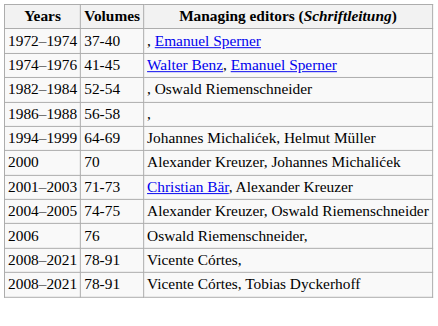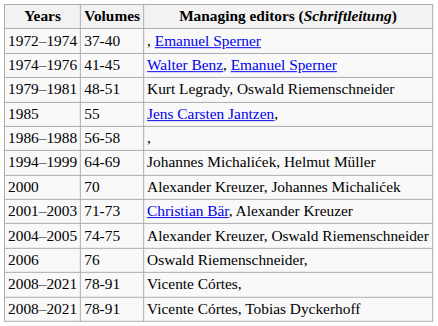 <table class="wikitable">
 <tr>
 <th>Years</th>
 <th>Volumes</th>
 <th>Managing editors (<em>Schriftleitung</em>)</th>
 </tr>
 <tr>
 <td>1972–1974</td>
 <td>37-40</td>
 <td>, <a href='#'>Emanuel Sperner</a></td>
 </tr>
 <tr>
 <td>1974–1976</td>
 <td>41-45</td>
 <td><a href='#'>Walter Benz</a>, <a href='#'>Emanuel Sperner</a></td>
 </tr>
 <tr>
-<td>1982–1984</td>
-<td>52-54</td>
-<td>, Oswald Riemenschneider</td>
+<td>1979–1981</td>
+<td>48-51</td>
+<td>Kurt Legrady, Oswald Riemenschneider</td>
+</tr>
+<tr>
+<td>1985</td>
+<td>55</td>
+<td><a href='#'>Jens Carsten Jantzen</a>, </td>
 </tr>
 <tr>
 <td>1986–1988</td>
 <td>56-58</td>
 <td>, </td>
 </tr>
 <tr>
 <td>1994–1999</td>
 <td>64-69</td>
 <td>Johannes Michalićek, Helmut Müller</td>
 </tr>
 <tr>
 <td>2000</td>
 <td>70</td>
 <td>Alexander Kreuzer, Johannes Michalićek</td>
 </tr>
 <tr>
 <td>2001–2003</td>
 <td>71-73</td>
 <td><a href='#'>Christian Bär</a>, Alexander Kreuzer</td>
 </tr>
 <tr>
 <td>2004–2005</td>
 <td>74-75</td>
 <td>Alexander Kreuzer, Oswald Riemenschneider</td>
 </tr>
 <tr>
 <td>2006</td>
 <td>76</td>
 <td>Oswald Riemenschneider, </td>
 </tr>
 <tr>
 <td>2008–2021</td>
 <td>78-91</td>
 <td>Vicente Córtes, </td>
 </tr>
 <tr>
 <td>2008–2021</td>
 <td>78-91</td>
 <td>Vicente Córtes, Tobias Dyckerhoff</td>
 </tr>
 </table>
